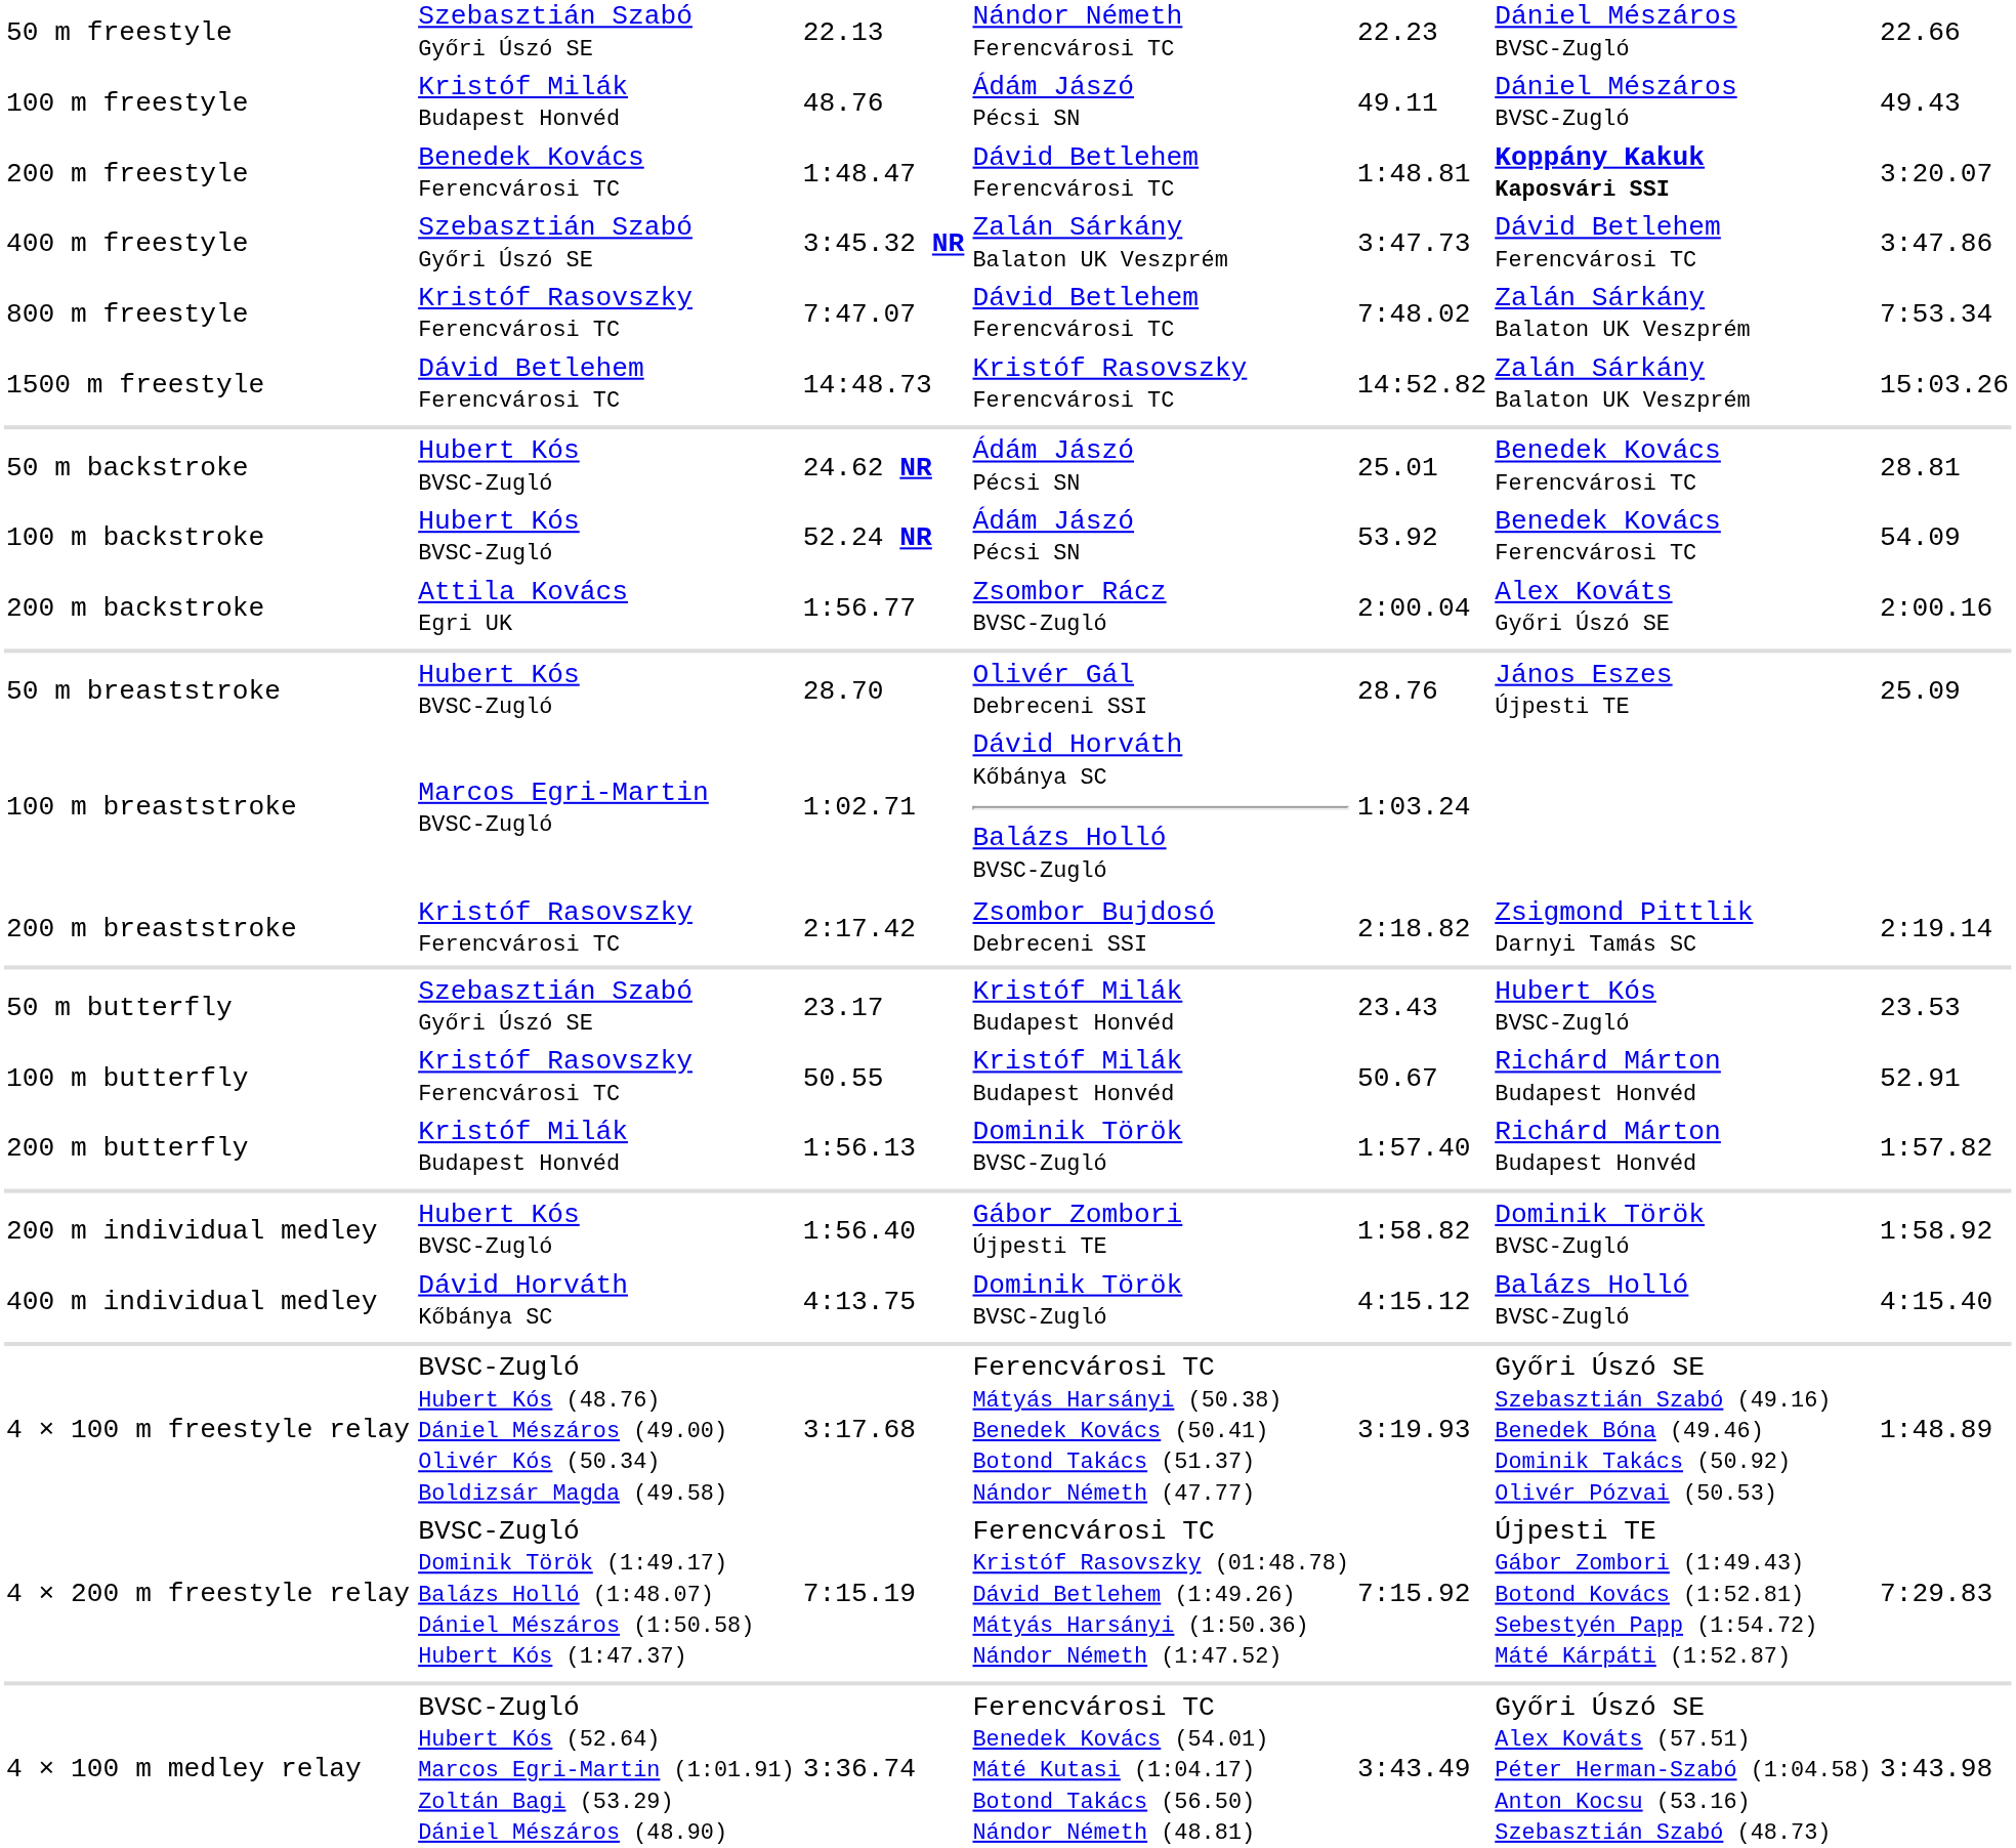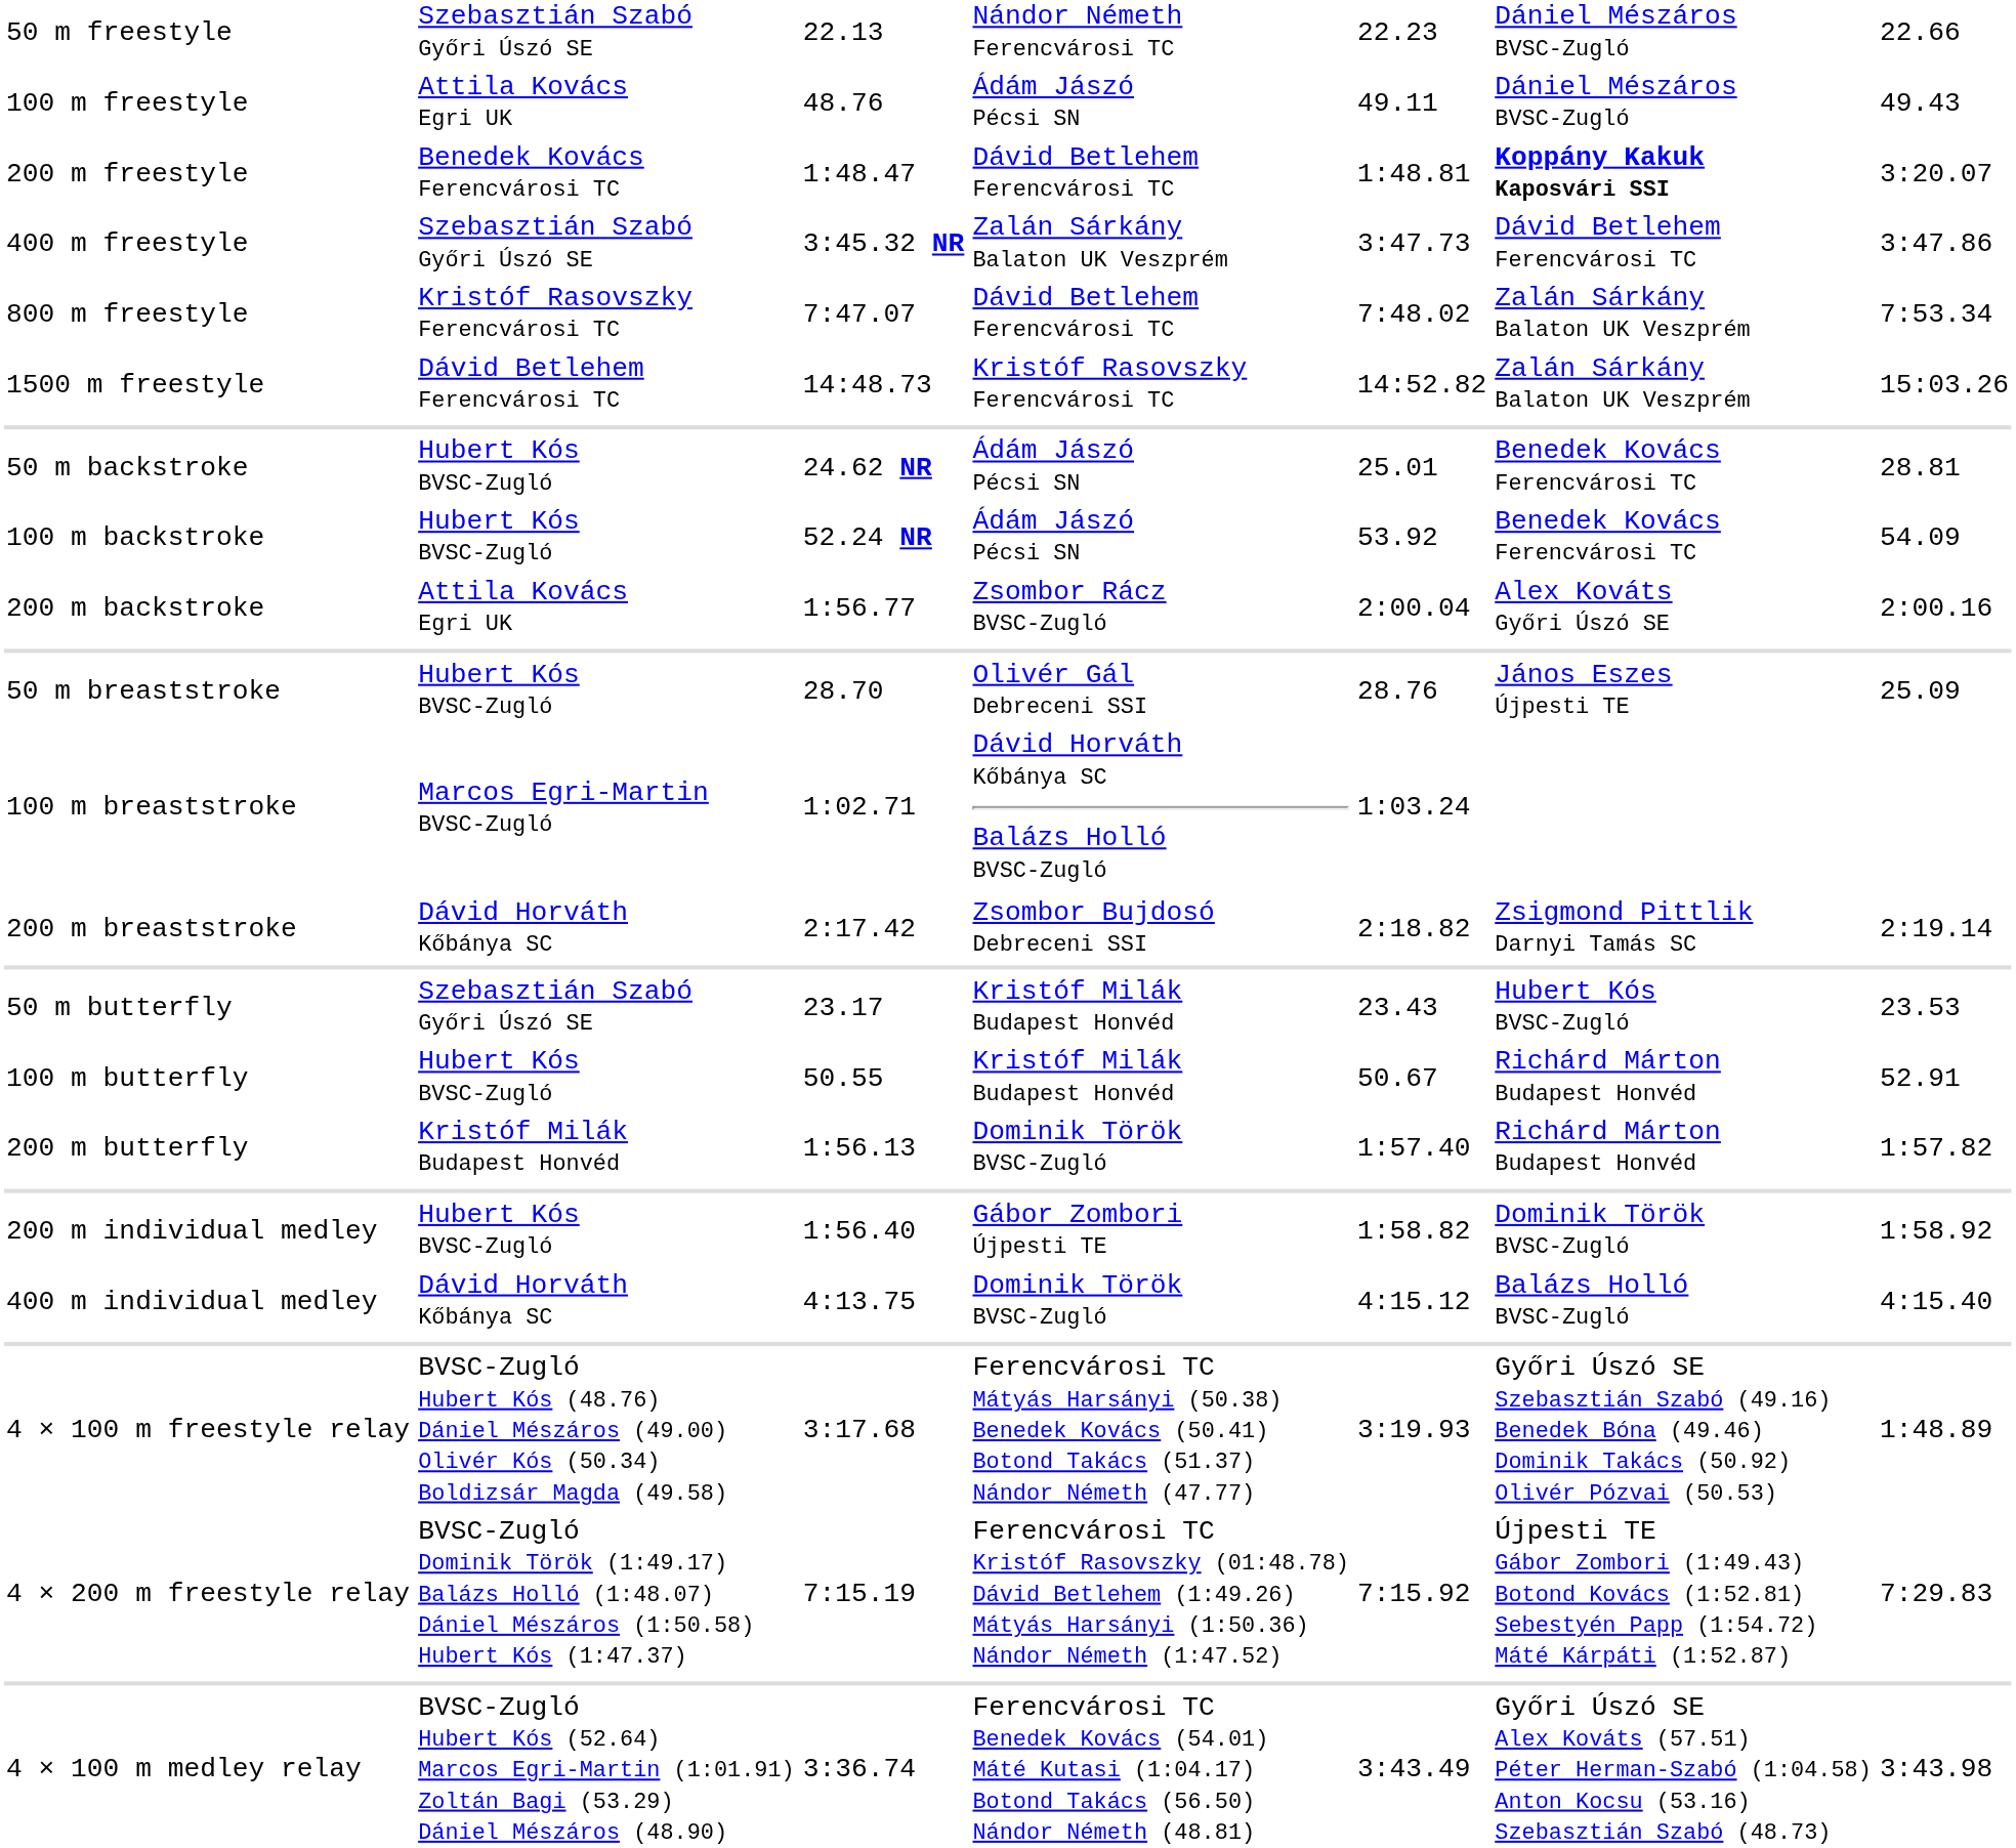 <table>
 <tr>
 <td>50 m freestyle</td>
 <td><a href='#'>Szebasztián Szabó</a><br><small>Győri Úszó SE</small></td>
 <td>22.13</td>
 <td><a href='#'>Nándor Németh</a><br><small>Ferencvárosi TC</small></td>
 <td>22.23</td>
 <td><a href='#'>Dániel Mészáros</a><br><small>BVSC-Zugló</small></td>
 <td>22.66</td>
 </tr>
 <tr>
 <td>100 m freestyle</td>
-<td><a href='#'>Kristóf Milák</a><br><small>Budapest Honvéd</small></td>
+<td><a href='#'>Attila Kovács</a><br><small>Egri UK</small></td>
 <td>48.76</td>
 <td><a href='#'>Ádám Jászó</a><br><small>Pécsi SN</small></td>
 <td>49.11</td>
 <td><a href='#'>Dániel Mészáros</a><br><small>BVSC-Zugló</small></td>
 <td>49.43</td>
 </tr>
 <tr>
 <td>200 m freestyle</td>
 <td><a href='#'>Benedek Kovács</a><br><small>Ferencvárosi TC</small></td>
 <td>1:48.47</td>
 <td><a href='#'>Dávid Betlehem</a><br><small>Ferencvárosi TC</small></td>
 <td>1:48.81</td>
 <td><strong><a href='#'>Koppány Kakuk</a><br><small>Kaposvári SSI</small></strong></td>
 <td>3:20.07</td>
 </tr>
 <tr>
 <td>400 m freestyle</td>
 <td><a href='#'>Szebasztián Szabó</a><br><small>Győri Úszó SE</small></td>
 <td>3:45.32 <strong><a href='#'>NR</a></strong></td>
 <td><a href='#'>Zalán Sárkány</a><br><small>Balaton UK Veszprém</small></td>
 <td>3:47.73</td>
 <td><a href='#'>Dávid Betlehem</a><br><small>Ferencvárosi TC</small></td>
 <td>3:47.86</td>
 </tr>
 <tr>
 <td>800 m freestyle</td>
 <td><a href='#'>Kristóf Rasovszky</a><br><small>Ferencvárosi TC</small></td>
 <td>7:47.07</td>
 <td><a href='#'>Dávid Betlehem</a><br><small>Ferencvárosi TC</small></td>
 <td>7:48.02</td>
 <td><a href='#'>Zalán Sárkány</a><br><small>Balaton UK Veszprém</small></td>
 <td>7:53.34</td>
 </tr>
 <tr>
 <td>1500 m freestyle</td>
 <td><a href='#'>Dávid Betlehem</a><br><small>Ferencvárosi TC</small></td>
 <td>14:48.73</td>
 <td><a href='#'>Kristóf Rasovszky</a><br><small>Ferencvárosi TC</small></td>
 <td>14:52.82</td>
 <td><a href='#'>Zalán Sárkány</a><br><small>Balaton UK Veszprém</small></td>
 <td>15:03.26</td>
 </tr>
 <tr>
 </tr>
 <tr bgcolor=#ddd>
 <td colspan=7></td>
 </tr>
 <tr>
 <td>50 m backstroke</td>
 <td><a href='#'>Hubert Kós</a><br><small>BVSC-Zugló</small></td>
 <td>24.62 <strong><a href='#'>NR</a></strong></td>
 <td><a href='#'>Ádám Jászó</a><br><small>Pécsi SN</small></td>
 <td>25.01</td>
 <td><a href='#'>Benedek Kovács</a><br><small>Ferencvárosi TC</small></td>
 <td>28.81</td>
 </tr>
 <tr>
 <td>100 m backstroke</td>
 <td><a href='#'>Hubert Kós</a><br><small>BVSC-Zugló</small></td>
 <td>52.24 <strong><a href='#'>NR</a></strong></td>
 <td><a href='#'>Ádám Jászó</a><br><small>Pécsi SN</small></td>
 <td>53.92</td>
 <td><a href='#'>Benedek Kovács</a><br><small>Ferencvárosi TC</small></td>
 <td>54.09</td>
 </tr>
 <tr>
 <td>200 m backstroke</td>
 <td><a href='#'>Attila Kovács</a><br><small>Egri UK</small></td>
 <td>1:56.77</td>
 <td><a href='#'>Zsombor Rácz</a><br><small>BVSC-Zugló</small></td>
 <td>2:00.04</td>
 <td><a href='#'>Alex Kováts</a><br><small>Győri Úszó SE</small></td>
 <td>2:00.16</td>
 </tr>
 <tr>
 </tr>
 <tr bgcolor=#ddd>
 <td colspan=7></td>
 </tr>
 <tr>
 <td>50 m breaststroke</td>
 <td><a href='#'>Hubert Kós</a><br><small>BVSC-Zugló</small></td>
 <td>28.70</td>
 <td><a href='#'>Olivér Gál</a><br><small>Debreceni SSI</small></td>
 <td>28.76</td>
 <td><a href='#'>János Eszes</a><br><small>Újpesti TE</small></td>
 <td>25.09</td>
 </tr>
 <tr>
 <td>100 m breaststroke</td>
 <td><a href='#'>Marcos Egri-Martin</a><br><small>BVSC-Zugló</small></td>
 <td>1:02.71</td>
 <td><a href='#'>Dávid Horváth</a><br><small>Kőbánya SC</small><hr><a href='#'>Balázs Holló</a><br><small>BVSC-Zugló</small></td>
 <td>1:03.24</td>
 </tr>
 <tr>
 </tr>
 <tr>
 <td>200 m breaststroke</td>
-<td><a href='#'>Kristóf Rasovszky</a><br><small>Ferencvárosi TC</small></td>
+<td><a href='#'>Dávid Horváth</a><br><small>Kőbánya SC</small></td>
 <td>2:17.42</td>
 <td><a href='#'>Zsombor Bujdosó</a><br><small>Debreceni SSI</small></td>
 <td>2:18.82</td>
 <td><a href='#'>Zsigmond Pittlik</a><br><small>Darnyi Tamás SC</small></td>
 <td>2:19.14</td>
 </tr>
 <tr bgcolor=#ddd>
 <td colspan=7></td>
 </tr>
 <tr>
 <td>50 m butterfly</td>
 <td><a href='#'>Szebasztián Szabó</a><br><small>Győri Úszó SE</small></td>
 <td>23.17</td>
 <td><a href='#'>Kristóf Milák</a><br><small>Budapest Honvéd</small></td>
 <td>23.43</td>
 <td><a href='#'>Hubert Kós</a><br><small>BVSC-Zugló</small></td>
 <td>23.53</td>
 </tr>
 <tr>
 <td>100 m butterfly</td>
-<td><a href='#'>Kristóf Rasovszky</a><br><small>Ferencvárosi TC</small></td>
+<td><a href='#'>Hubert Kós</a><br><small>BVSC-Zugló</small></td>
 <td>50.55</td>
 <td><a href='#'>Kristóf Milák</a><br><small>Budapest Honvéd</small></td>
 <td>50.67</td>
 <td><a href='#'>Richárd Márton</a><br><small>Budapest Honvéd</small></td>
 <td>52.91</td>
 </tr>
 <tr>
 <td>200 m butterfly</td>
 <td><a href='#'>Kristóf Milák</a><br><small>Budapest Honvéd</small></td>
 <td>1:56.13</td>
 <td><a href='#'>Dominik Török</a><br><small>BVSC-Zugló</small></td>
 <td>1:57.40</td>
 <td><a href='#'>Richárd Márton</a><br><small>Budapest Honvéd</small></td>
 <td>1:57.82</td>
 </tr>
 <tr>
 </tr>
 <tr bgcolor=#ddd>
 <td colspan=7></td>
 </tr>
 <tr>
 <td>200 m individual medley</td>
 <td><a href='#'>Hubert Kós</a><br><small>BVSC-Zugló</small></td>
 <td>1:56.40</td>
 <td><a href='#'>Gábor Zombori</a><br><small>Újpesti TE</small></td>
 <td>1:58.82</td>
 <td><a href='#'>Dominik Török</a><br><small>BVSC-Zugló</small></td>
 <td>1:58.92</td>
 </tr>
 <tr>
 <td>400 m individual medley</td>
 <td><a href='#'>Dávid Horváth</a><br><small>Kőbánya SC</small></td>
 <td>4:13.75</td>
 <td><a href='#'>Dominik Török</a><br><small>BVSC-Zugló</small></td>
 <td>4:15.12</td>
 <td><a href='#'>Balázs Holló</a><br><small>BVSC-Zugló</small></td>
 <td>4:15.40</td>
 </tr>
 <tr>
 </tr>
 <tr bgcolor=#ddd>
 <td colspan=7></td>
 </tr>
 <tr>
 <td>4 × 100 m freestyle relay</td>
 <td>BVSC-Zugló<br><small><a href='#'>Hubert Kós</a> (48.76)<br> <a href='#'>Dániel Mészáros</a> (49.00)<br> <a href='#'>Olivér Kós</a> (50.34)<br> <a href='#'>Boldizsár Magda</a> (49.58)</small></td>
 <td>3:17.68</td>
 <td>Ferencvárosi TC<br><small><a href='#'>Mátyás Harsányi</a> (50.38)<br> <a href='#'>Benedek Kovács</a> (50.41)<br> <a href='#'>Botond Takács</a> (51.37)<br> <a href='#'>Nándor Németh</a> (47.77)</small></td>
 <td>3:19.93</td>
 <td>Győri Úszó SE<br><small><a href='#'>Szebasztián Szabó</a> (49.16)<br> <a href='#'>Benedek Bóna</a> (49.46)<br> <a href='#'>Dominik Takács</a> (50.92)<br> <a href='#'>Olivér Pózvai</a> (50.53)</small></td>
 <td>1:48.89</td>
 </tr>
 <tr>
 <td>4 × 200 m freestyle relay</td>
 <td>BVSC-Zugló<br><small><a href='#'>Dominik Török</a> (1:49.17)<br> <a href='#'>Balázs Holló</a> (1:48.07)<br> <a href='#'>Dániel Mészáros</a> (1:50.58)<br> <a href='#'>Hubert Kós</a> (1:47.37)</small></td>
 <td>7:15.19</td>
 <td>Ferencvárosi TC<br><small><a href='#'>Kristóf Rasovszky</a> (01:48.78)<br> <a href='#'>Dávid Betlehem</a> (1:49.26)<br> <a href='#'>Mátyás Harsányi</a> (1:50.36)<br> <a href='#'>Nándor Németh</a> (1:47.52)</small></td>
 <td>7:15.92</td>
 <td>Újpesti TE<br><small><a href='#'>Gábor Zombori</a> (1:49.43)<br> <a href='#'>Botond Kovács</a> (1:52.81)<br> <a href='#'>Sebestyén Papp</a> (1:54.72)<br> <a href='#'>Máté Kárpáti</a> (1:52.87)</small></td>
 <td>7:29.83</td>
 </tr>
 <tr>
 </tr>
 <tr bgcolor=#ddd>
 <td colspan=7></td>
 </tr>
 <tr>
 <td>4 × 100 m medley relay</td>
 <td>BVSC-Zugló<br><small><a href='#'>Hubert Kós</a> (52.64)<br> <a href='#'>Marcos Egri-Martin</a> (1:01.91)<br> <a href='#'>Zoltán Bagi</a> (53.29)<br> <a href='#'>Dániel Mészáros</a> (48.90)</small></td>
 <td>3:36.74</td>
 <td>Ferencvárosi TC<br><small><a href='#'>Benedek Kovács</a> (54.01)<br> <a href='#'>Máté Kutasi</a> (1:04.17)<br> <a href='#'>Botond Takács</a> (56.50)<br> <a href='#'>Nándor Németh</a> (48.81)</small></td>
 <td>3:43.49</td>
 <td>Győri Úszó SE<br><small><a href='#'>Alex Kováts</a> (57.51)<br> <a href='#'>Péter Herman-Szabó</a> (1:04.58)<br> <a href='#'>Anton Kocsu</a> (53.16)<br> <a href='#'>Szebasztián Szabó</a> (48.73)</small></td>
 <td>3:43.98</td>
 </tr>
 </table>
